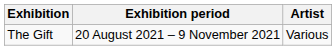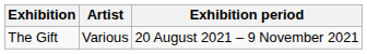 <table class="wikitable">
 <tr>
 <th>Exhibition</th>
+<th>Artist</th>
 <th>Exhibition period</th>
-<th>Artist</th>
 </tr>
 <tr>
 <td>The Gift</td>
+<td>Various</td>
 <td>20 August 2021 – 9 November 2021</td>
-<td>Various</td>
 </tr>
 </table>
